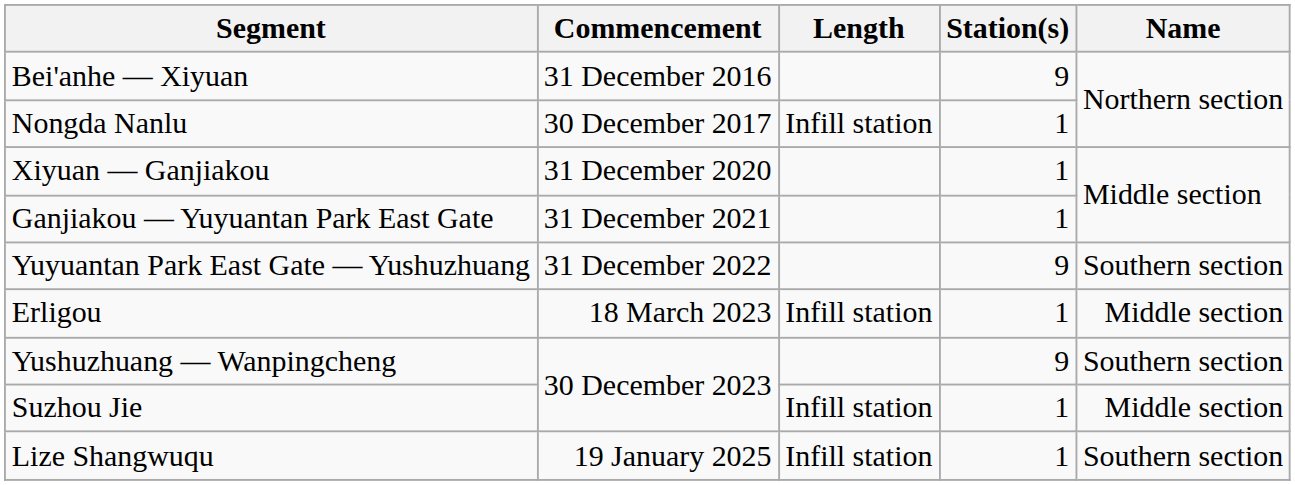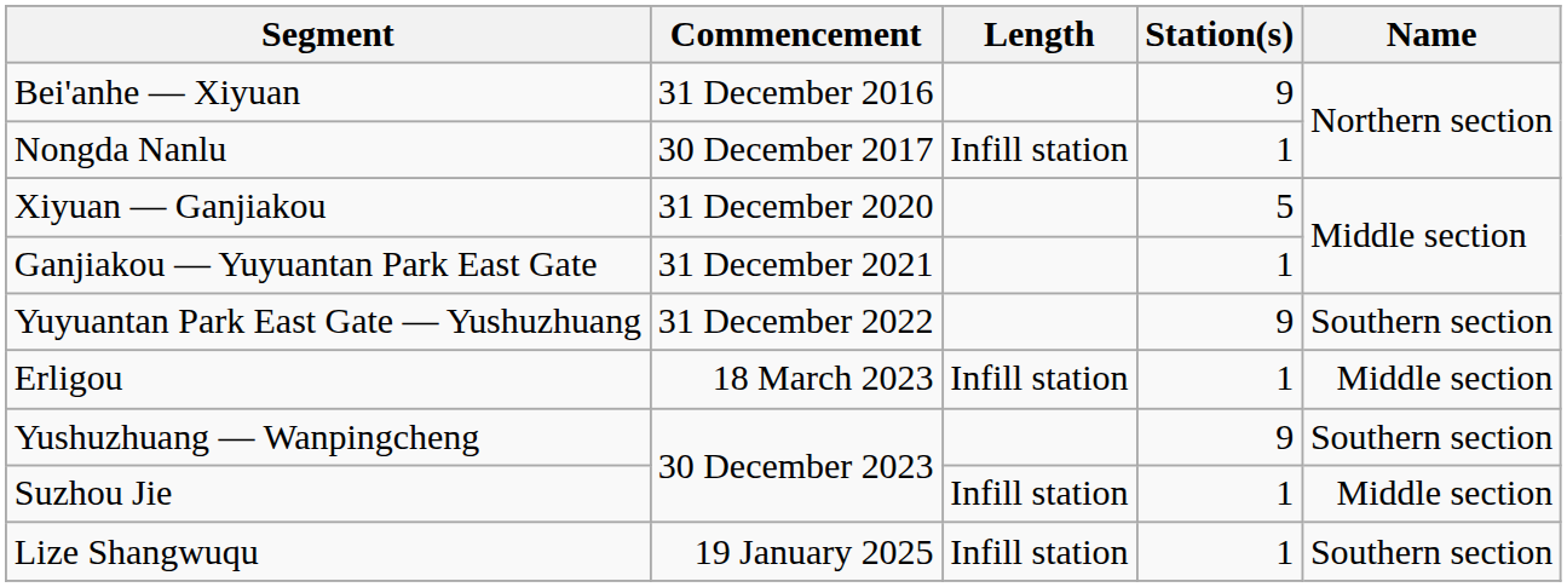 <table class="wikitable" style="border-collapse: collapse; text-align: right;">
 <tr>
 <th>Segment</th>
 <th>Commencement</th>
 <th>Length</th>
 <th>Station(s)</th>
 <th>Name</th>
 </tr>
 <tr>
 <td style="text-align: left;">Bei'anhe — Xiyuan</td>
 <td>31 December 2016</td>
 <td></td>
 <td>9</td>
 <td rowspan="2" style="text-align: left;">Northern section</td>
 </tr>
 <tr>
 <td style="text-align: left;">Nongda Nanlu</td>
 <td>30 December 2017</td>
 <td>Infill station</td>
 <td>1</td>
 </tr>
 <tr>
 <td style="text-align: left;">Xiyuan — Ganjiakou</td>
 <td>31 December 2020</td>
 <td></td>
-<td>1</td>
+<td>5</td>
 <td rowspan="2" style="text-align: left;">Middle section</td>
 </tr>
 <tr>
 <td style="text-align: left;">Ganjiakou — Yuyuantan Park East Gate</td>
 <td>31 December 2021</td>
 <td></td>
 <td>1</td>
 </tr>
 <tr>
 <td style="text-align: left;">Yuyuantan Park East Gate — Yushuzhuang</td>
 <td>31 December 2022</td>
 <td></td>
 <td>9</td>
 <td>Southern section</td>
 </tr>
 <tr>
 <td style="text-align: left;">Erligou</td>
 <td>18 March 2023</td>
 <td>Infill station</td>
 <td>1</td>
 <td>Middle section</td>
 </tr>
 <tr>
 <td style="text-align: left;">Yushuzhuang — Wanpingcheng</td>
 <td rowspan="2">30 December 2023</td>
 <td></td>
 <td>9</td>
 <td>Southern section</td>
 </tr>
 <tr>
 <td style="text-align: left;">Suzhou Jie</td>
 <td>Infill station</td>
 <td>1</td>
 <td>Middle section</td>
 </tr>
 <tr>
 <td style="text-align: left;">Lize Shangwuqu</td>
 <td>19 January 2025</td>
 <td>Infill station</td>
 <td>1</td>
 <td>Southern section</td>
 </tr>
 </table>
